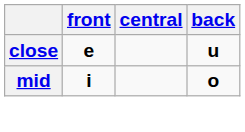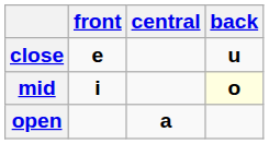 <table class="wikitable" style="text-align:center;">
 <tr>
 <th></th>
 <th><a href='#'>front</a></th>
 <th><a href='#'>central</a></th>
 <th><a href='#'>back</a></th>
 </tr>
 <tr>
 <th><a href='#'>close</a></th>
 <td><strong>e</strong> </td>
 <td></td>
 <td><strong>u</strong> </td>
 </tr>
 <tr>
 <th><a href='#'>mid</a></th>
 <td><strong>i</strong> </td>
 <td></td>
-<td><strong>o</strong> </td>
+<td style="background: lightyellow;"><strong>o</strong> </td>
+</tr>
+<tr>
+<th><a href='#'>open</a></th>
+<td></td>
+<td><strong>a</strong> </td>
+<td></td>
 </tr>
 </table>
